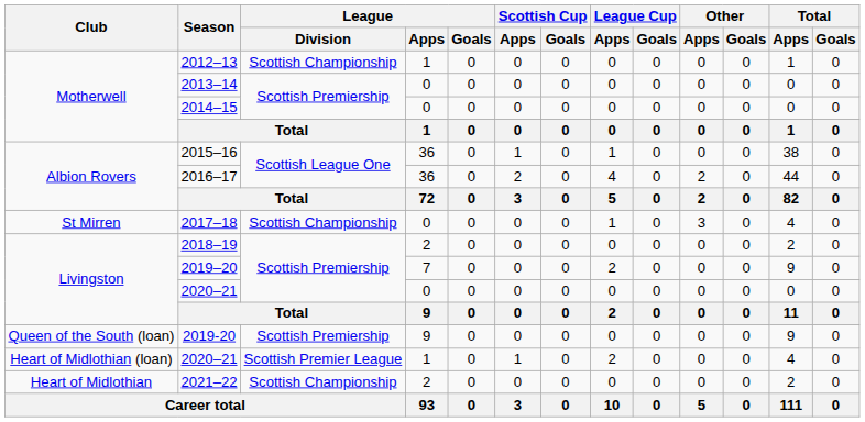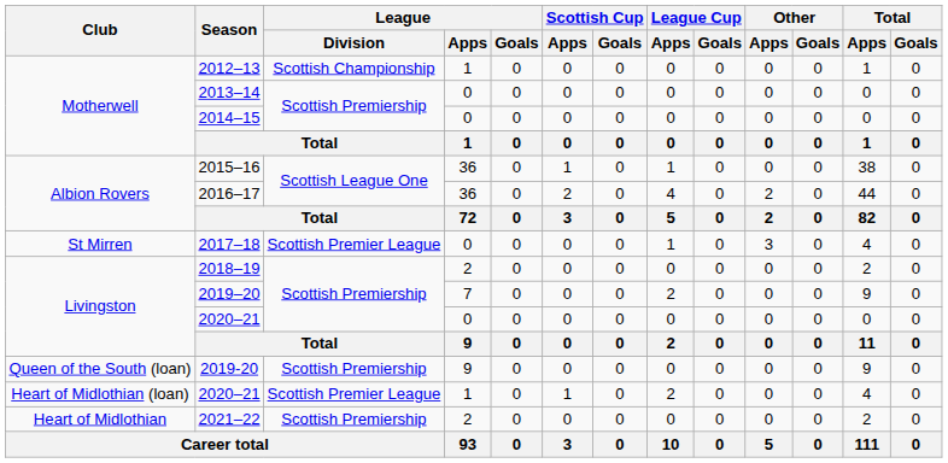 <table class="wikitable" style="text-align: center">
 <tr>
 <th rowspan="2">Club</th>
 <th rowspan="2">Season</th>
 <th colspan="3">League</th>
 <th colspan="2"><a href='#'>Scottish Cup</a></th>
 <th colspan="2"><a href='#'>League Cup</a></th>
 <th colspan="2">Other</th>
 <th colspan="2">Total</th>
 </tr>
 <tr>
 <th>Division</th>
 <th>Apps</th>
 <th>Goals</th>
 <th>Apps</th>
 <th>Goals</th>
 <th>Apps</th>
 <th>Goals</th>
 <th>Apps</th>
 <th>Goals</th>
 <th>Apps</th>
 <th>Goals</th>
 </tr>
 <tr>
 <td rowspan="4"><a href='#'>Motherwell</a></td>
 <td><a href='#'>2012–13</a></td>
 <td><a href='#'>Scottish Championship</a></td>
 <td>1</td>
 <td>0</td>
 <td>0</td>
 <td>0</td>
 <td>0</td>
 <td>0</td>
 <td>0</td>
 <td>0</td>
 <td>1</td>
 <td>0</td>
 </tr>
 <tr>
 <td><a href='#'>2013–14</a></td>
 <td rowspan="2"><a href='#'>Scottish Premiership</a></td>
 <td>0</td>
 <td>0</td>
 <td>0</td>
 <td>0</td>
 <td>0</td>
 <td>0</td>
 <td>0</td>
 <td>0</td>
 <td>0</td>
 <td>0</td>
 </tr>
 <tr>
 <td><a href='#'>2014–15</a></td>
 <td>0</td>
 <td>0</td>
 <td>0</td>
 <td>0</td>
 <td>0</td>
 <td>0</td>
 <td>0</td>
 <td>0</td>
 <td>0</td>
 <td>0</td>
 </tr>
 <tr>
 <th colspan="2">Total</th>
 <th>1</th>
 <th>0</th>
 <th>0</th>
 <th>0</th>
 <th>0</th>
 <th>0</th>
 <th>0</th>
 <th>0</th>
 <th>1</th>
 <th>0</th>
 </tr>
 <tr>
 <td rowspan="3"><a href='#'>Albion Rovers</a></td>
 <td>2015–16</td>
 <td rowspan="2"><a href='#'>Scottish League One</a></td>
 <td>36</td>
 <td>0</td>
 <td>1</td>
 <td>0</td>
 <td>1</td>
 <td>0</td>
 <td>0</td>
 <td>0</td>
 <td>38</td>
 <td>0</td>
 </tr>
 <tr>
 <td>2016–17</td>
 <td>36</td>
 <td>0</td>
 <td>2</td>
 <td>0</td>
 <td>4</td>
 <td>0</td>
 <td>2</td>
 <td>0</td>
 <td>44</td>
 <td>0</td>
 </tr>
 <tr>
 <th colspan="2">Total</th>
 <th>72</th>
 <th>0</th>
 <th>3</th>
 <th>0</th>
 <th>5</th>
 <th>0</th>
 <th>2</th>
 <th>0</th>
 <th>82</th>
 <th>0</th>
 </tr>
 <tr>
 <td><a href='#'>St Mirren</a></td>
 <td><a href='#'>2017–18</a></td>
-<td><a href='#'>Scottish Championship</a></td>
+<td><a href='#'>Scottish Premier League</a></td>
 <td>0</td>
 <td>0</td>
 <td>0</td>
 <td>0</td>
 <td>1</td>
 <td>0</td>
 <td>3</td>
 <td>0</td>
 <td>4</td>
 <td>0</td>
 </tr>
 <tr>
 <td rowspan=4><a href='#'>Livingston</a></td>
 <td><a href='#'>2018–19</a></td>
 <td rowspan=3><a href='#'>Scottish Premiership</a></td>
 <td>2</td>
 <td>0</td>
 <td>0</td>
 <td>0</td>
 <td>0</td>
 <td>0</td>
 <td>0</td>
 <td>0</td>
 <td>2</td>
 <td>0</td>
 </tr>
 <tr>
 <td><a href='#'>2019–20</a></td>
 <td>7</td>
 <td>0</td>
 <td>0</td>
 <td>0</td>
 <td>2</td>
 <td>0</td>
 <td>0</td>
 <td>0</td>
 <td>9</td>
 <td>0</td>
 </tr>
 <tr>
 <td><a href='#'>2020–21</a></td>
 <td>0</td>
 <td>0</td>
 <td>0</td>
 <td>0</td>
 <td>0</td>
 <td>0</td>
 <td>0</td>
 <td>0</td>
 <td>0</td>
 <td>0</td>
 </tr>
 <tr>
 <th colspan=2>Total</th>
 <th>9</th>
 <th>0</th>
 <th>0</th>
 <th>0</th>
 <th>2</th>
 <th>0</th>
 <th>0</th>
 <th>0</th>
 <th>11</th>
 <th>0</th>
 </tr>
 <tr>
 <td><a href='#'>Queen of the South</a> (loan)</td>
 <td><a href='#'>2019-20</a></td>
 <td><a href='#'>Scottish Premiership</a></td>
 <td>9</td>
 <td>0</td>
 <td>0</td>
 <td>0</td>
 <td>0</td>
 <td>0</td>
 <td>0</td>
 <td>0</td>
 <td>9</td>
 <td>0</td>
 </tr>
 <tr>
 <td><a href='#'>Heart of Midlothian</a> (loan)</td>
 <td><a href='#'>2020–21</a></td>
 <td><a href='#'>Scottish Premier League</a></td>
 <td>1</td>
 <td>0</td>
 <td>1</td>
 <td>0</td>
 <td>2</td>
 <td>0</td>
 <td>0</td>
 <td>0</td>
 <td>4</td>
 <td>0</td>
 </tr>
 <tr>
 <td><a href='#'>Heart of Midlothian</a></td>
 <td><a href='#'>2021–22</a></td>
-<td><a href='#'>Scottish Championship</a></td>
+<td><a href='#'>Scottish Premiership</a></td>
 <td>2</td>
 <td>0</td>
 <td>0</td>
 <td>0</td>
 <td>0</td>
 <td>0</td>
 <td>0</td>
 <td>0</td>
 <td>2</td>
 <td>0</td>
 </tr>
 <tr>
 <th colspan="3">Career total</th>
 <th>93</th>
 <th>0</th>
 <th>3</th>
 <th>0</th>
 <th>10</th>
 <th>0</th>
 <th>5</th>
 <th>0</th>
 <th>111</th>
 <th>0</th>
 </tr>
 </table>
